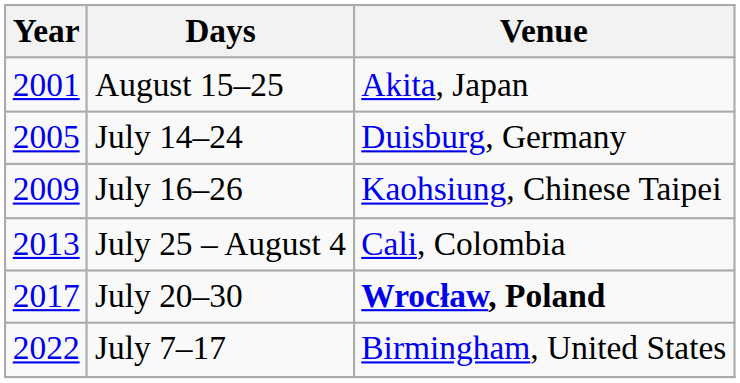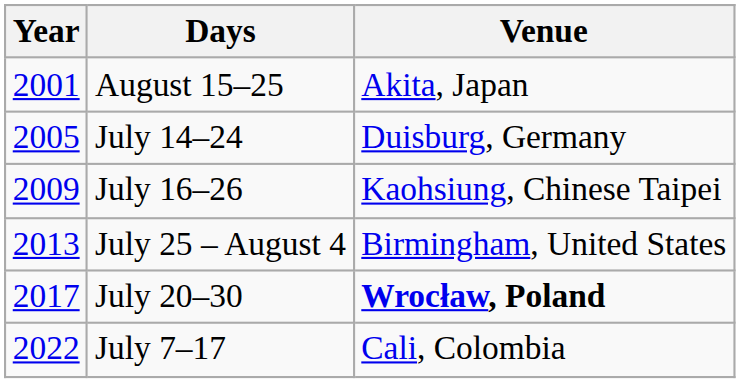 <table class="wikitable">
 <tr>
 <th>Year</th>
 <th>Days</th>
 <th>Venue</th>
 </tr>
 <tr>
 <td><a href='#'>2001</a></td>
 <td>August 15–25</td>
 <td> <a href='#'>Akita</a>, Japan</td>
 </tr>
 <tr>
 <td><a href='#'>2005</a></td>
 <td>July 14–24</td>
 <td> <a href='#'>Duisburg</a>, Germany</td>
 </tr>
 <tr>
 <td><a href='#'>2009</a></td>
 <td>July 16–26</td>
 <td> <a href='#'>Kaohsiung</a>, Chinese Taipei</td>
 </tr>
 <tr>
 <td><a href='#'>2013</a></td>
 <td>July 25 – August 4</td>
-<td> <a href='#'>Cali</a>, Colombia</td>
+<td> <a href='#'>Birmingham</a>, United States</td>
 </tr>
 <tr>
 <td><a href='#'>2017</a></td>
 <td>July 20–30</td>
 <td><strong> <a href='#'>Wrocław</a>, Poland</strong></td>
 </tr>
 <tr>
 <td><a href='#'>2022</a></td>
 <td>July 7–17</td>
-<td> <a href='#'>Birmingham</a>, United States</td>
+<td> <a href='#'>Cali</a>, Colombia</td>
 </tr>
 </table>
